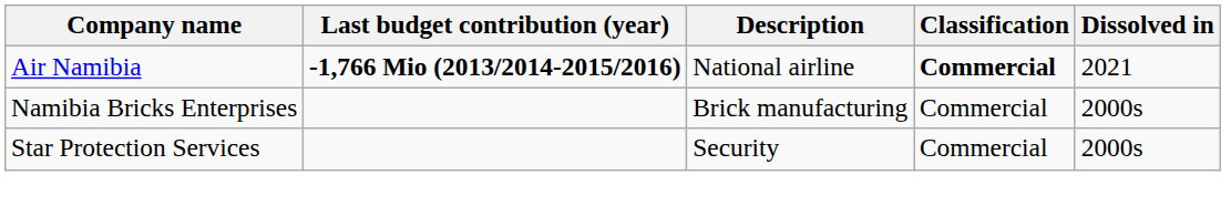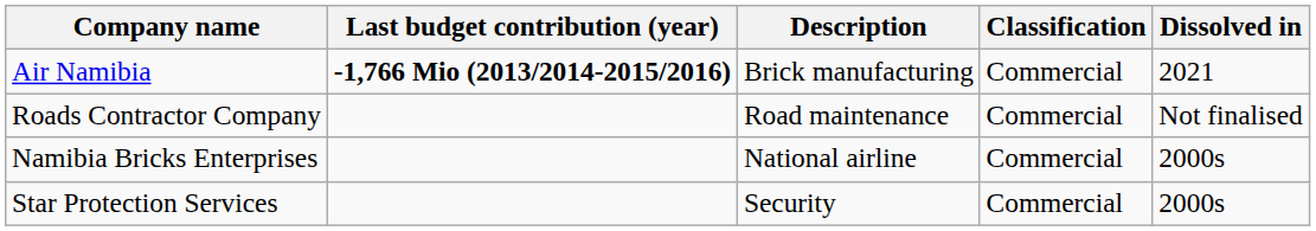 <table class="wikitable sortable" border="1">
 <tr>
 <th>Company name</th>
 <th>Last budget contribution (year)</th>
 <th>Description</th>
 <th>Classification</th>
 <th>Dissolved in</th>
 </tr>
 <tr>
 <td><a href='#'>Air Namibia</a></td>
 <td><strong>-1,766 Mio  (2013/2014-2015/2016)</strong></td>
-<td>National airline</td>
-<td><strong>Commercial</strong></td>
+<td>Brick manufacturing</td>
+<td>Commercial</td>
 <td>2021</td>
+</tr>
+<tr>
+<td>Roads Contractor Company</td>
+<td></td>
+<td>Road maintenance</td>
+<td>Commercial</td>
+<td>Not finalised</td>
 </tr>
 <tr>
 <td>Namibia Bricks Enterprises</td>
 <td></td>
-<td>Brick manufacturing</td>
+<td>National airline</td>
 <td>Commercial</td>
 <td>2000s</td>
 </tr>
 <tr>
 <td>Star Protection Services</td>
 <td></td>
 <td>Security</td>
 <td>Commercial</td>
 <td>2000s</td>
 </tr>
 </table>
